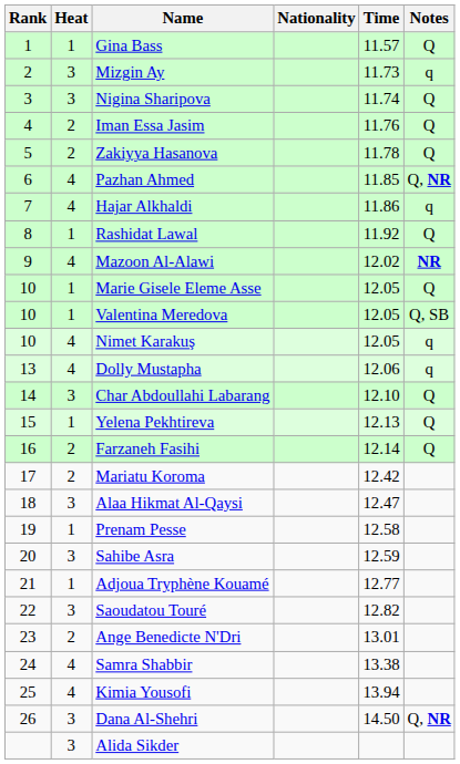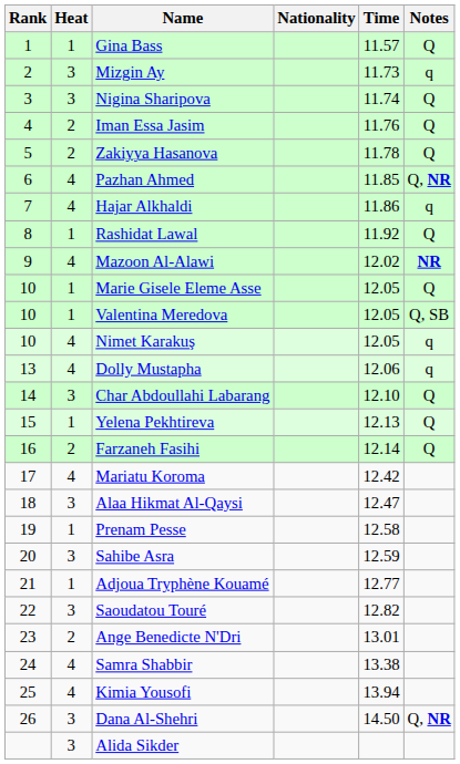 <table class="wikitable sortable" style="text-align:center;font-size:95%">
 <tr>
 <th>Rank</th>
 <th>Heat</th>
 <th>Name</th>
 <th>Nationality</th>
 <th>Time</th>
 <th>Notes</th>
 </tr>
 <tr bgcolor=ccffcc>
 <td>1</td>
 <td>1</td>
 <td align=left><a href='#'>Gina Bass</a></td>
 <td align=left></td>
 <td>11.57</td>
 <td>Q</td>
 </tr>
 <tr bgcolor=ccffcc>
 <td>2</td>
 <td>3</td>
 <td align=left><a href='#'>Mizgin Ay</a></td>
 <td align=left></td>
 <td>11.73</td>
 <td>q</td>
 </tr>
 <tr bgcolor=ccffcc>
 <td>3</td>
 <td>3</td>
 <td align=left><a href='#'>Nigina Sharipova</a></td>
 <td align=left></td>
 <td>11.74</td>
 <td>Q</td>
 </tr>
 <tr bgcolor=ccffcc>
 <td>4</td>
 <td>2</td>
 <td align=left><a href='#'>Iman Essa Jasim</a></td>
 <td align=left></td>
 <td>11.76</td>
 <td>Q</td>
 </tr>
 <tr bgcolor=ccffcc>
 <td>5</td>
 <td>2</td>
 <td align=left><a href='#'>Zakiyya Hasanova</a></td>
 <td align=left></td>
 <td>11.78</td>
 <td>Q</td>
 </tr>
 <tr bgcolor=ccffcc>
 <td>6</td>
 <td>4</td>
 <td align=left><a href='#'>Pazhan Ahmed</a></td>
 <td align=left></td>
 <td>11.85</td>
 <td>Q, <strong><a href='#'>NR</a></strong></td>
 </tr>
 <tr bgcolor=ccffcc>
 <td>7</td>
 <td>4</td>
 <td align=left><a href='#'>Hajar Alkhaldi</a></td>
 <td align=left></td>
 <td>11.86</td>
 <td>q</td>
 </tr>
 <tr bgcolor=ccffcc>
 <td>8</td>
 <td>1</td>
 <td align=left><a href='#'>Rashidat Lawal</a></td>
 <td align=left></td>
 <td>11.92</td>
 <td>Q</td>
 </tr>
 <tr bgcolor=ccffcc>
 <td>9</td>
 <td>4</td>
 <td align=left><a href='#'>Mazoon Al-Alawi</a></td>
 <td align=left></td>
 <td>12.02</td>
 <td><strong><a href='#'>NR</a></strong></td>
 </tr>
 <tr bgcolor=ccffcc>
 <td>10</td>
 <td>1</td>
 <td align=left><a href='#'>Marie Gisele Eleme Asse</a></td>
 <td align=left></td>
 <td>12.05</td>
 <td>Q</td>
 </tr>
 <tr bgcolor=ccffcc>
 <td>10</td>
 <td>1</td>
 <td align=left><a href='#'>Valentina Meredova</a></td>
 <td align=left></td>
 <td>12.05</td>
 <td>Q, SB</td>
 </tr>
 <tr bgcolor=ddffdd>
 <td>10</td>
 <td>4</td>
 <td align=left><a href='#'>Nimet Karakuş</a></td>
 <td align=left></td>
 <td>12.05</td>
 <td>q</td>
 </tr>
 <tr bgcolor=ddffdd>
 <td>13</td>
 <td>4</td>
 <td align=left><a href='#'>Dolly Mustapha</a></td>
 <td align=left></td>
 <td>12.06</td>
 <td>q</td>
 </tr>
 <tr bgcolor=ccffcc>
 <td>14</td>
 <td>3</td>
 <td align=left><a href='#'>Char Abdoullahi Labarang</a></td>
 <td align=left></td>
 <td>12.10</td>
 <td>Q</td>
 </tr>
 <tr bgcolor=ddffdd>
 <td>15</td>
 <td>1</td>
 <td align=left><a href='#'>Yelena Pekhtireva</a></td>
 <td align=left></td>
 <td>12.13</td>
 <td>Q</td>
 </tr>
 <tr bgcolor=ccffcc>
 <td>16</td>
 <td>2</td>
 <td align=left><a href='#'>Farzaneh Fasihi</a></td>
 <td align=left></td>
 <td>12.14</td>
 <td>Q</td>
 </tr>
 <tr>
 <td>17</td>
-<td>2</td>
+<td>4</td>
 <td align=left><a href='#'>Mariatu Koroma</a></td>
 <td align=left></td>
 <td>12.42</td>
 <td></td>
 </tr>
 <tr>
 <td>18</td>
 <td>3</td>
 <td align=left><a href='#'>Alaa Hikmat Al-Qaysi</a></td>
 <td align=left></td>
 <td>12.47</td>
 <td></td>
 </tr>
 <tr>
 <td>19</td>
 <td>1</td>
 <td align=left><a href='#'>Prenam Pesse</a></td>
 <td align=left></td>
 <td>12.58</td>
 <td></td>
 </tr>
 <tr>
 <td>20</td>
 <td>3</td>
 <td align=left><a href='#'>Sahibe Asra</a></td>
 <td align=left></td>
 <td>12.59</td>
 <td></td>
 </tr>
 <tr>
 <td>21</td>
 <td>1</td>
 <td align=left><a href='#'>Adjoua Tryphène Kouamé</a></td>
 <td align=left></td>
 <td>12.77</td>
 <td></td>
 </tr>
 <tr>
 <td>22</td>
 <td>3</td>
 <td align=left><a href='#'>Saoudatou Touré</a></td>
 <td align=left></td>
 <td>12.82</td>
 <td></td>
 </tr>
 <tr>
 <td>23</td>
 <td>2</td>
 <td align=left><a href='#'>Ange Benedicte N'Dri</a></td>
 <td align=left></td>
 <td>13.01</td>
 <td></td>
 </tr>
 <tr>
 <td>24</td>
 <td>4</td>
 <td align=left><a href='#'>Samra Shabbir</a></td>
 <td align=left></td>
 <td>13.38</td>
 <td></td>
 </tr>
 <tr>
 <td>25</td>
 <td>4</td>
 <td align=left><a href='#'>Kimia Yousofi</a></td>
 <td align=left></td>
 <td>13.94</td>
 <td></td>
 </tr>
 <tr>
 <td>26</td>
 <td>3</td>
 <td align=left><a href='#'>Dana Al-Shehri</a></td>
 <td align=left></td>
 <td>14.50</td>
 <td>Q, <strong><a href='#'>NR</a></strong></td>
 </tr>
 <tr>
 <td></td>
 <td>3</td>
 <td align=left><a href='#'>Alida Sikder</a></td>
 <td align=left></td>
 <td></td>
 <td></td>
 </tr>
 </table>
